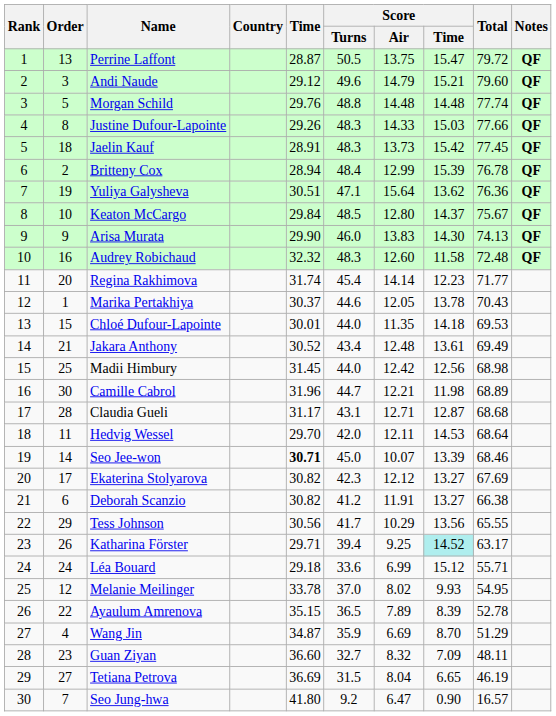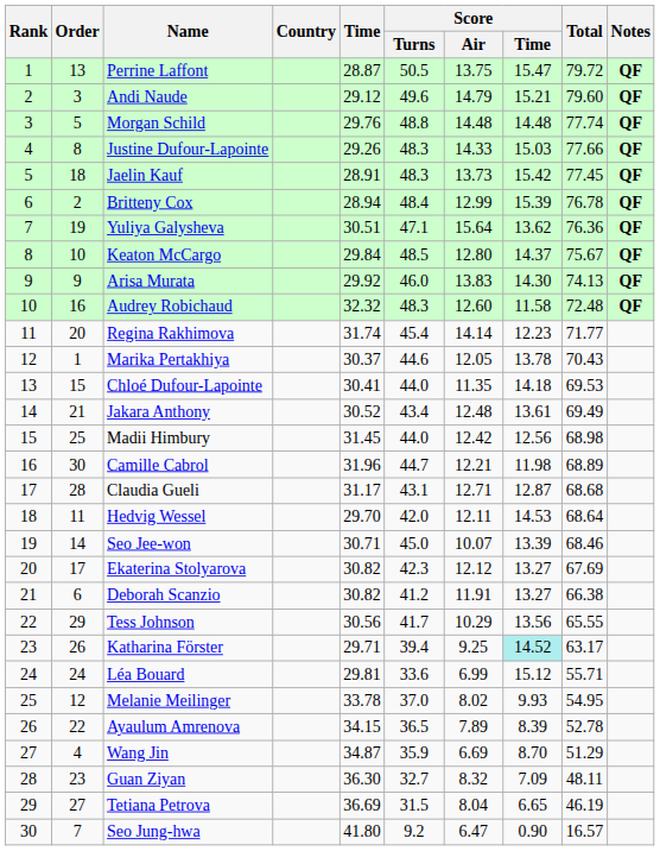 <table class="wikitable sortable" style="text-align:center">
 <tr>
 <th rowspan=2>Rank</th>
 <th rowspan=2>Order</th>
 <th rowspan=2>Name</th>
 <th rowspan=2>Country</th>
 <th rowspan=2>Time</th>
 <th colspan=3>Score</th>
 <th rowspan=2>Total</th>
 <th rowspan=2>Notes</th>
 </tr>
 <tr>
 <th width=50>Turns</th>
 <th width=50>Air</th>
 <th width=50>Time</th>
 </tr>
 <tr bgcolor=#ccffcc>
 <td>1</td>
 <td>13</td>
 <td align=left><a href='#'>Perrine Laffont</a></td>
 <td align=left></td>
 <td>28.87</td>
 <td>50.5</td>
 <td>13.75</td>
 <td>15.47</td>
 <td>79.72</td>
 <td><strong>QF</strong></td>
 </tr>
 <tr bgcolor=#ccffcc>
 <td>2</td>
 <td>3</td>
 <td align=left><a href='#'>Andi Naude</a></td>
 <td align=left></td>
 <td>29.12</td>
 <td>49.6</td>
 <td>14.79</td>
 <td>15.21</td>
 <td>79.60</td>
 <td><strong>QF</strong></td>
 </tr>
 <tr bgcolor=#ccffcc>
 <td>3</td>
 <td>5</td>
 <td align=left><a href='#'>Morgan Schild</a></td>
 <td align=left></td>
 <td>29.76</td>
 <td>48.8</td>
 <td>14.48</td>
 <td>14.48</td>
 <td>77.74</td>
 <td><strong>QF</strong></td>
 </tr>
 <tr bgcolor=#ccffcc>
 <td>4</td>
 <td>8</td>
 <td align=left><a href='#'>Justine Dufour-Lapointe</a></td>
 <td align=left></td>
 <td>29.26</td>
 <td>48.3</td>
 <td>14.33</td>
 <td>15.03</td>
 <td>77.66</td>
 <td><strong>QF</strong></td>
 </tr>
 <tr bgcolor=#ccffcc>
 <td>5</td>
 <td>18</td>
 <td align=left><a href='#'>Jaelin Kauf</a></td>
 <td align=left></td>
 <td>28.91</td>
 <td>48.3</td>
 <td>13.73</td>
 <td>15.42</td>
 <td>77.45</td>
 <td><strong>QF</strong></td>
 </tr>
 <tr bgcolor=#ccffcc>
 <td>6</td>
 <td>2</td>
 <td align=left><a href='#'>Britteny Cox</a></td>
 <td align=left></td>
 <td>28.94</td>
 <td>48.4</td>
 <td>12.99</td>
 <td>15.39</td>
 <td>76.78</td>
 <td><strong>QF</strong></td>
 </tr>
 <tr bgcolor=#ccffcc>
 <td>7</td>
 <td>19</td>
 <td align=left><a href='#'>Yuliya Galysheva</a></td>
 <td align=left></td>
 <td>30.51</td>
 <td>47.1</td>
 <td>15.64</td>
 <td>13.62</td>
 <td>76.36</td>
 <td><strong>QF</strong></td>
 </tr>
 <tr bgcolor=#ccffcc>
 <td>8</td>
 <td>10</td>
 <td align=left><a href='#'>Keaton McCargo</a></td>
 <td align=left></td>
 <td>29.84</td>
 <td>48.5</td>
 <td>12.80</td>
 <td>14.37</td>
 <td>75.67</td>
 <td><strong>QF</strong></td>
 </tr>
 <tr bgcolor=#ccffcc>
 <td>9</td>
 <td>9</td>
 <td align=left><a href='#'>Arisa Murata</a></td>
 <td align=left></td>
-<td>29.90</td>
+<td>29.92</td>
 <td>46.0</td>
 <td>13.83</td>
 <td>14.30</td>
 <td>74.13</td>
 <td><strong>QF</strong></td>
 </tr>
 <tr bgcolor=#ccffcc>
 <td>10</td>
 <td>16</td>
 <td align=left><a href='#'>Audrey Robichaud</a></td>
 <td align=left></td>
 <td>32.32</td>
 <td>48.3</td>
 <td>12.60</td>
 <td>11.58</td>
 <td>72.48</td>
 <td><strong>QF</strong></td>
 </tr>
 <tr>
 <td>11</td>
 <td>20</td>
 <td align=left><a href='#'>Regina Rakhimova</a></td>
 <td align=left></td>
 <td>31.74</td>
 <td>45.4</td>
 <td>14.14</td>
 <td>12.23</td>
 <td>71.77</td>
 <td></td>
 </tr>
 <tr>
 <td>12</td>
 <td>1</td>
 <td align=left><a href='#'>Marika Pertakhiya</a></td>
 <td align=left></td>
 <td>30.37</td>
 <td>44.6</td>
 <td>12.05</td>
 <td>13.78</td>
 <td>70.43</td>
 <td></td>
 </tr>
 <tr>
 <td>13</td>
 <td>15</td>
 <td align=left><a href='#'>Chloé Dufour-Lapointe</a></td>
 <td align=left></td>
-<td>30.01</td>
+<td>30.41</td>
 <td>44.0</td>
 <td>11.35</td>
 <td>14.18</td>
 <td>69.53</td>
 <td></td>
 </tr>
 <tr>
 <td>14</td>
 <td>21</td>
 <td align=left><a href='#'>Jakara Anthony</a></td>
 <td align=left></td>
 <td>30.52</td>
 <td>43.4</td>
 <td>12.48</td>
 <td>13.61</td>
 <td>69.49</td>
 <td></td>
 </tr>
 <tr>
 <td>15</td>
 <td>25</td>
 <td align=left>Madii Himbury</td>
 <td align=left></td>
 <td>31.45</td>
 <td>44.0</td>
 <td>12.42</td>
 <td>12.56</td>
 <td>68.98</td>
 <td></td>
 </tr>
 <tr>
 <td>16</td>
 <td>30</td>
 <td align=left><a href='#'>Camille Cabrol</a></td>
 <td align=left></td>
 <td>31.96</td>
 <td>44.7</td>
 <td>12.21</td>
 <td>11.98</td>
 <td>68.89</td>
 <td></td>
 </tr>
 <tr>
 <td>17</td>
 <td>28</td>
 <td align=left>Claudia Gueli</td>
 <td align=left></td>
 <td>31.17</td>
 <td>43.1</td>
 <td>12.71</td>
 <td>12.87</td>
 <td>68.68</td>
 <td></td>
 </tr>
 <tr>
 <td>18</td>
 <td>11</td>
 <td align=left><a href='#'>Hedvig Wessel</a></td>
 <td align=left></td>
 <td>29.70</td>
 <td>42.0</td>
 <td>12.11</td>
 <td>14.53</td>
 <td>68.64</td>
 <td></td>
 </tr>
 <tr>
 <td>19</td>
 <td>14</td>
 <td align=left><a href='#'>Seo Jee-won</a></td>
 <td align=left></td>
-<td><strong>30.71</strong></td>
+<td>30.71</td>
 <td>45.0</td>
 <td>10.07</td>
 <td>13.39</td>
 <td>68.46</td>
 <td></td>
 </tr>
 <tr>
 <td>20</td>
 <td>17</td>
 <td align=left><a href='#'>Ekaterina Stolyarova</a></td>
 <td align=left></td>
 <td>30.82</td>
 <td>42.3</td>
 <td>12.12</td>
 <td>13.27</td>
 <td>67.69</td>
 <td></td>
 </tr>
 <tr>
 <td>21</td>
 <td>6</td>
 <td align=left><a href='#'>Deborah Scanzio</a></td>
 <td align=left></td>
 <td>30.82</td>
 <td>41.2</td>
 <td>11.91</td>
 <td>13.27</td>
 <td>66.38</td>
 <td></td>
 </tr>
 <tr>
 <td>22</td>
 <td>29</td>
 <td align=left><a href='#'>Tess Johnson</a></td>
 <td align=left></td>
 <td>30.56</td>
 <td>41.7</td>
 <td>10.29</td>
 <td>13.56</td>
 <td>65.55</td>
 <td></td>
 </tr>
 <tr>
 <td>23</td>
 <td>26</td>
 <td align=left><a href='#'>Katharina Förster</a></td>
 <td align=left></td>
 <td>29.71</td>
 <td>39.4</td>
 <td>9.25</td>
 <td style="background: paleturquoise;">14.52</td>
 <td>63.17</td>
 <td></td>
 </tr>
 <tr>
 <td>24</td>
 <td>24</td>
 <td align=left><a href='#'>Léa Bouard</a></td>
 <td align=left></td>
-<td>29.18</td>
+<td>29.81</td>
 <td>33.6</td>
 <td>6.99</td>
 <td>15.12</td>
 <td>55.71</td>
 <td></td>
 </tr>
 <tr>
 <td>25</td>
 <td>12</td>
 <td align=left><a href='#'>Melanie Meilinger</a></td>
 <td align=left></td>
 <td>33.78</td>
 <td>37.0</td>
 <td>8.02</td>
 <td>9.93</td>
 <td>54.95</td>
 <td></td>
 </tr>
 <tr>
 <td>26</td>
 <td>22</td>
 <td align=left><a href='#'>Ayaulum Amrenova</a></td>
 <td align=left></td>
-<td>35.15</td>
+<td>34.15</td>
 <td>36.5</td>
 <td>7.89</td>
 <td>8.39</td>
 <td>52.78</td>
 <td></td>
 </tr>
 <tr>
 <td>27</td>
 <td>4</td>
 <td align=left><a href='#'>Wang Jin</a></td>
 <td align=left></td>
 <td>34.87</td>
 <td>35.9</td>
 <td>6.69</td>
 <td>8.70</td>
 <td>51.29</td>
 <td></td>
 </tr>
 <tr>
 <td>28</td>
 <td>23</td>
 <td align=left><a href='#'>Guan Ziyan</a></td>
 <td align=left></td>
-<td>36.60</td>
+<td>36.30</td>
 <td>32.7</td>
 <td>8.32</td>
 <td>7.09</td>
 <td>48.11</td>
 <td></td>
 </tr>
 <tr>
 <td>29</td>
 <td>27</td>
 <td align=left><a href='#'>Tetiana Petrova</a></td>
 <td align=left></td>
 <td>36.69</td>
 <td>31.5</td>
 <td>8.04</td>
 <td>6.65</td>
 <td>46.19</td>
 <td></td>
 </tr>
 <tr>
 <td>30</td>
 <td>7</td>
 <td align=left><a href='#'>Seo Jung-hwa</a></td>
 <td align=left></td>
 <td>41.80</td>
 <td>9.2</td>
 <td>6.47</td>
 <td>0.90</td>
 <td>16.57</td>
 <td></td>
 </tr>
 </table>
